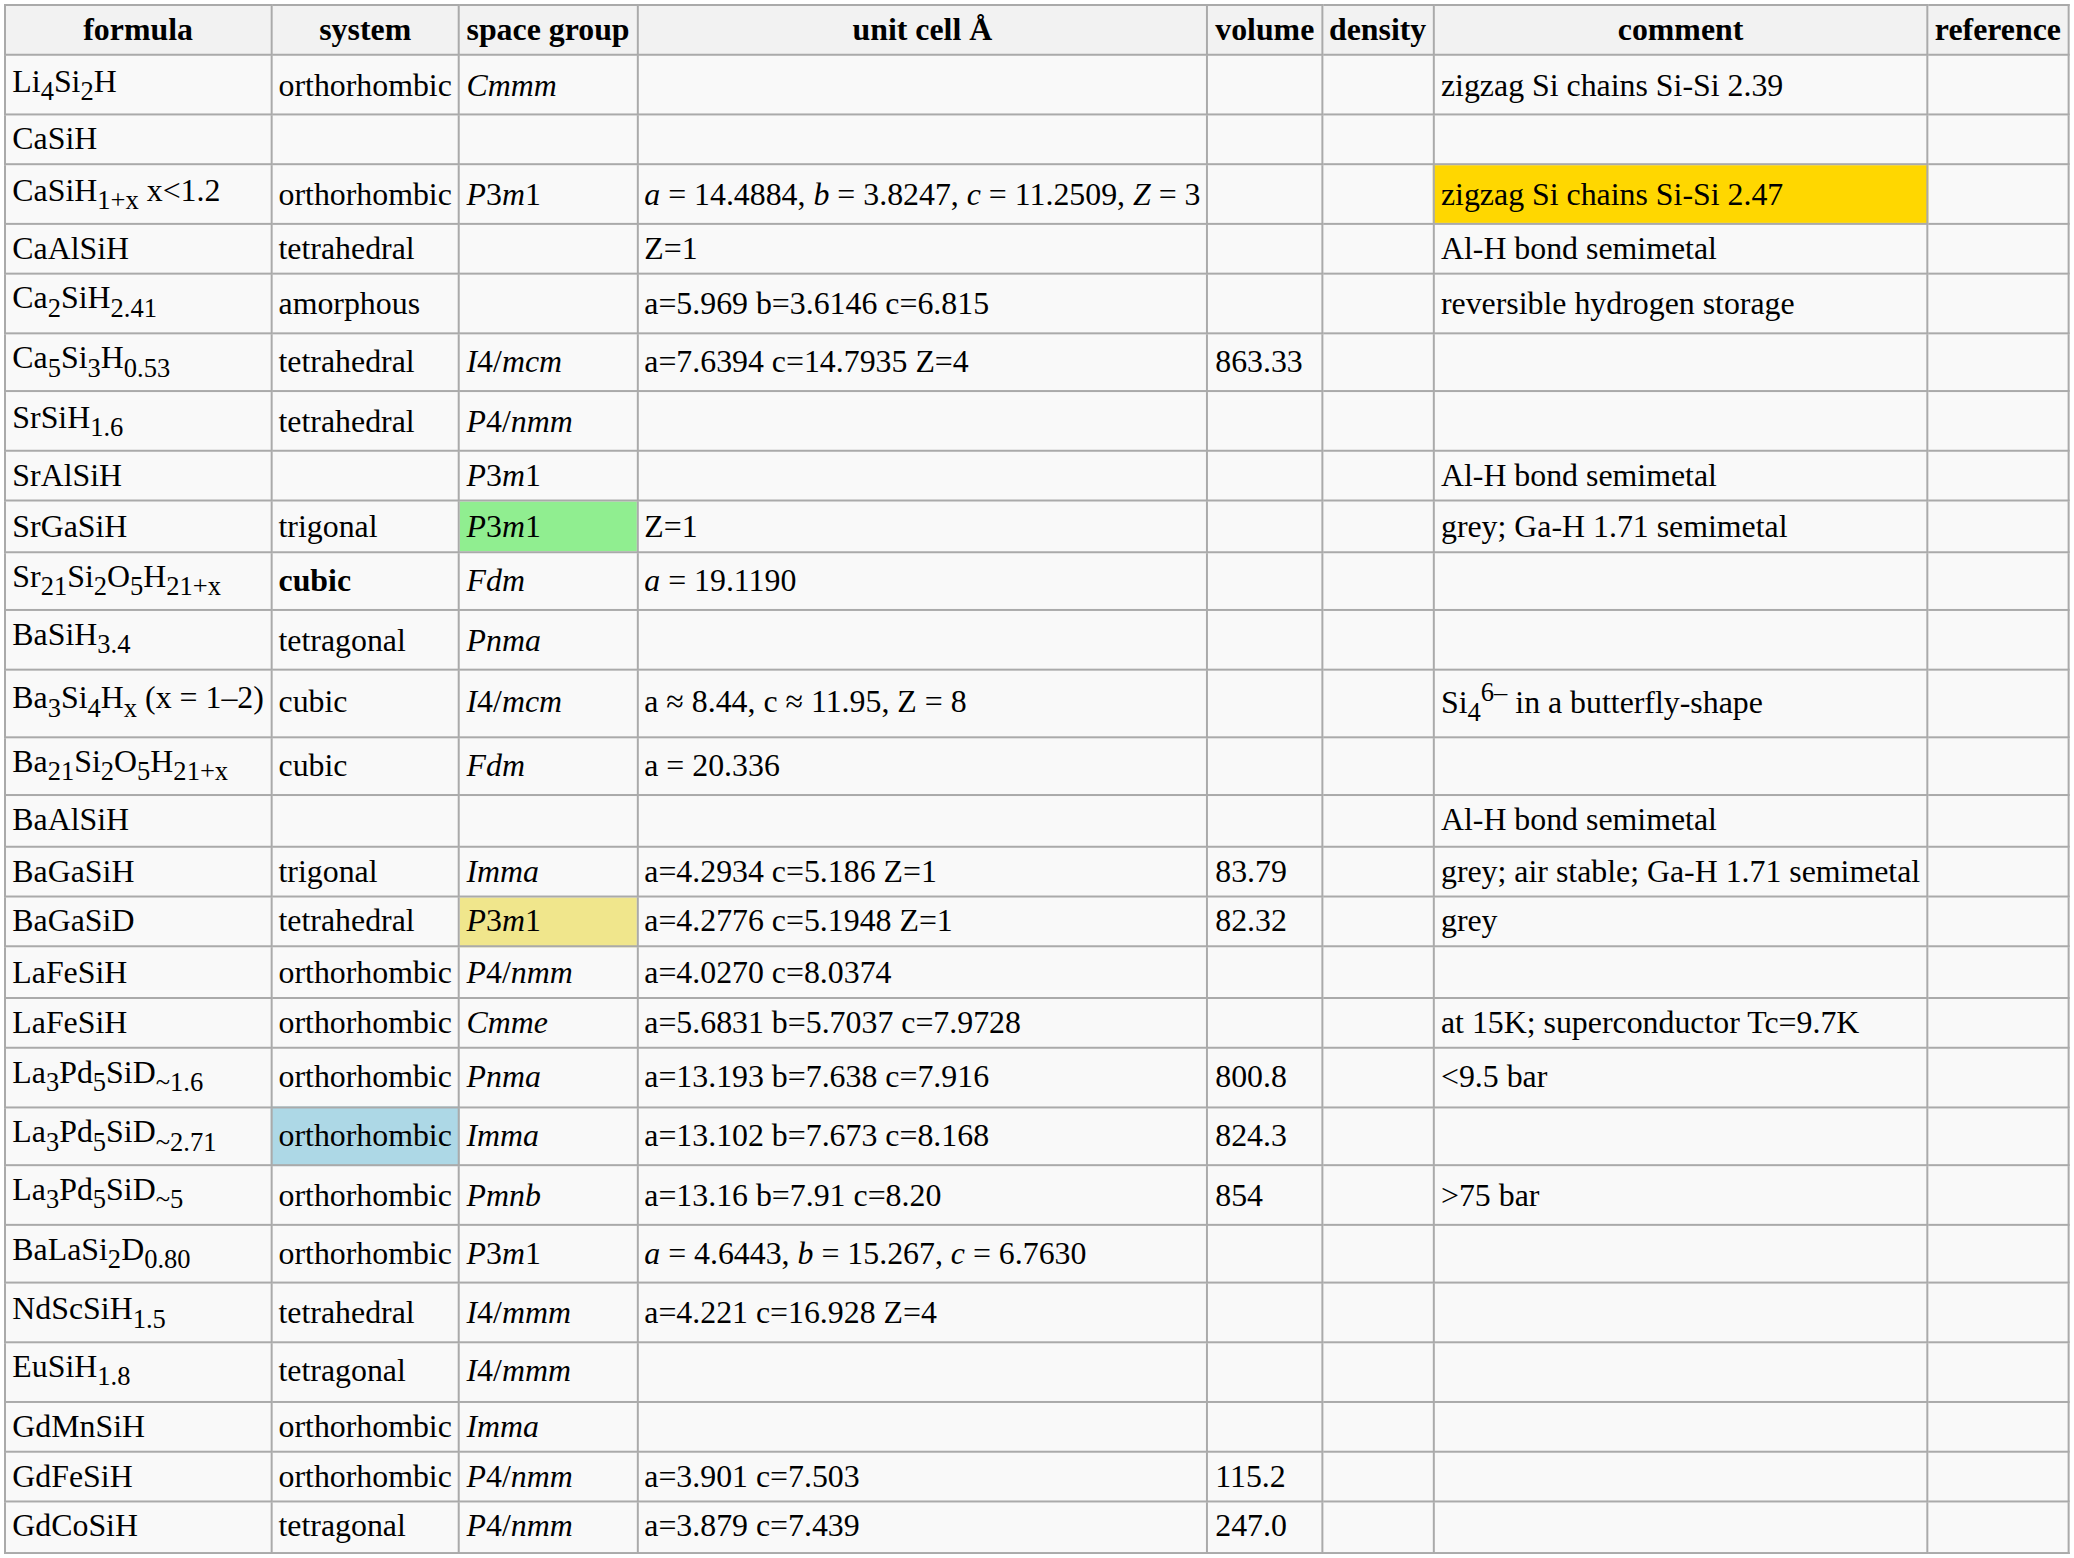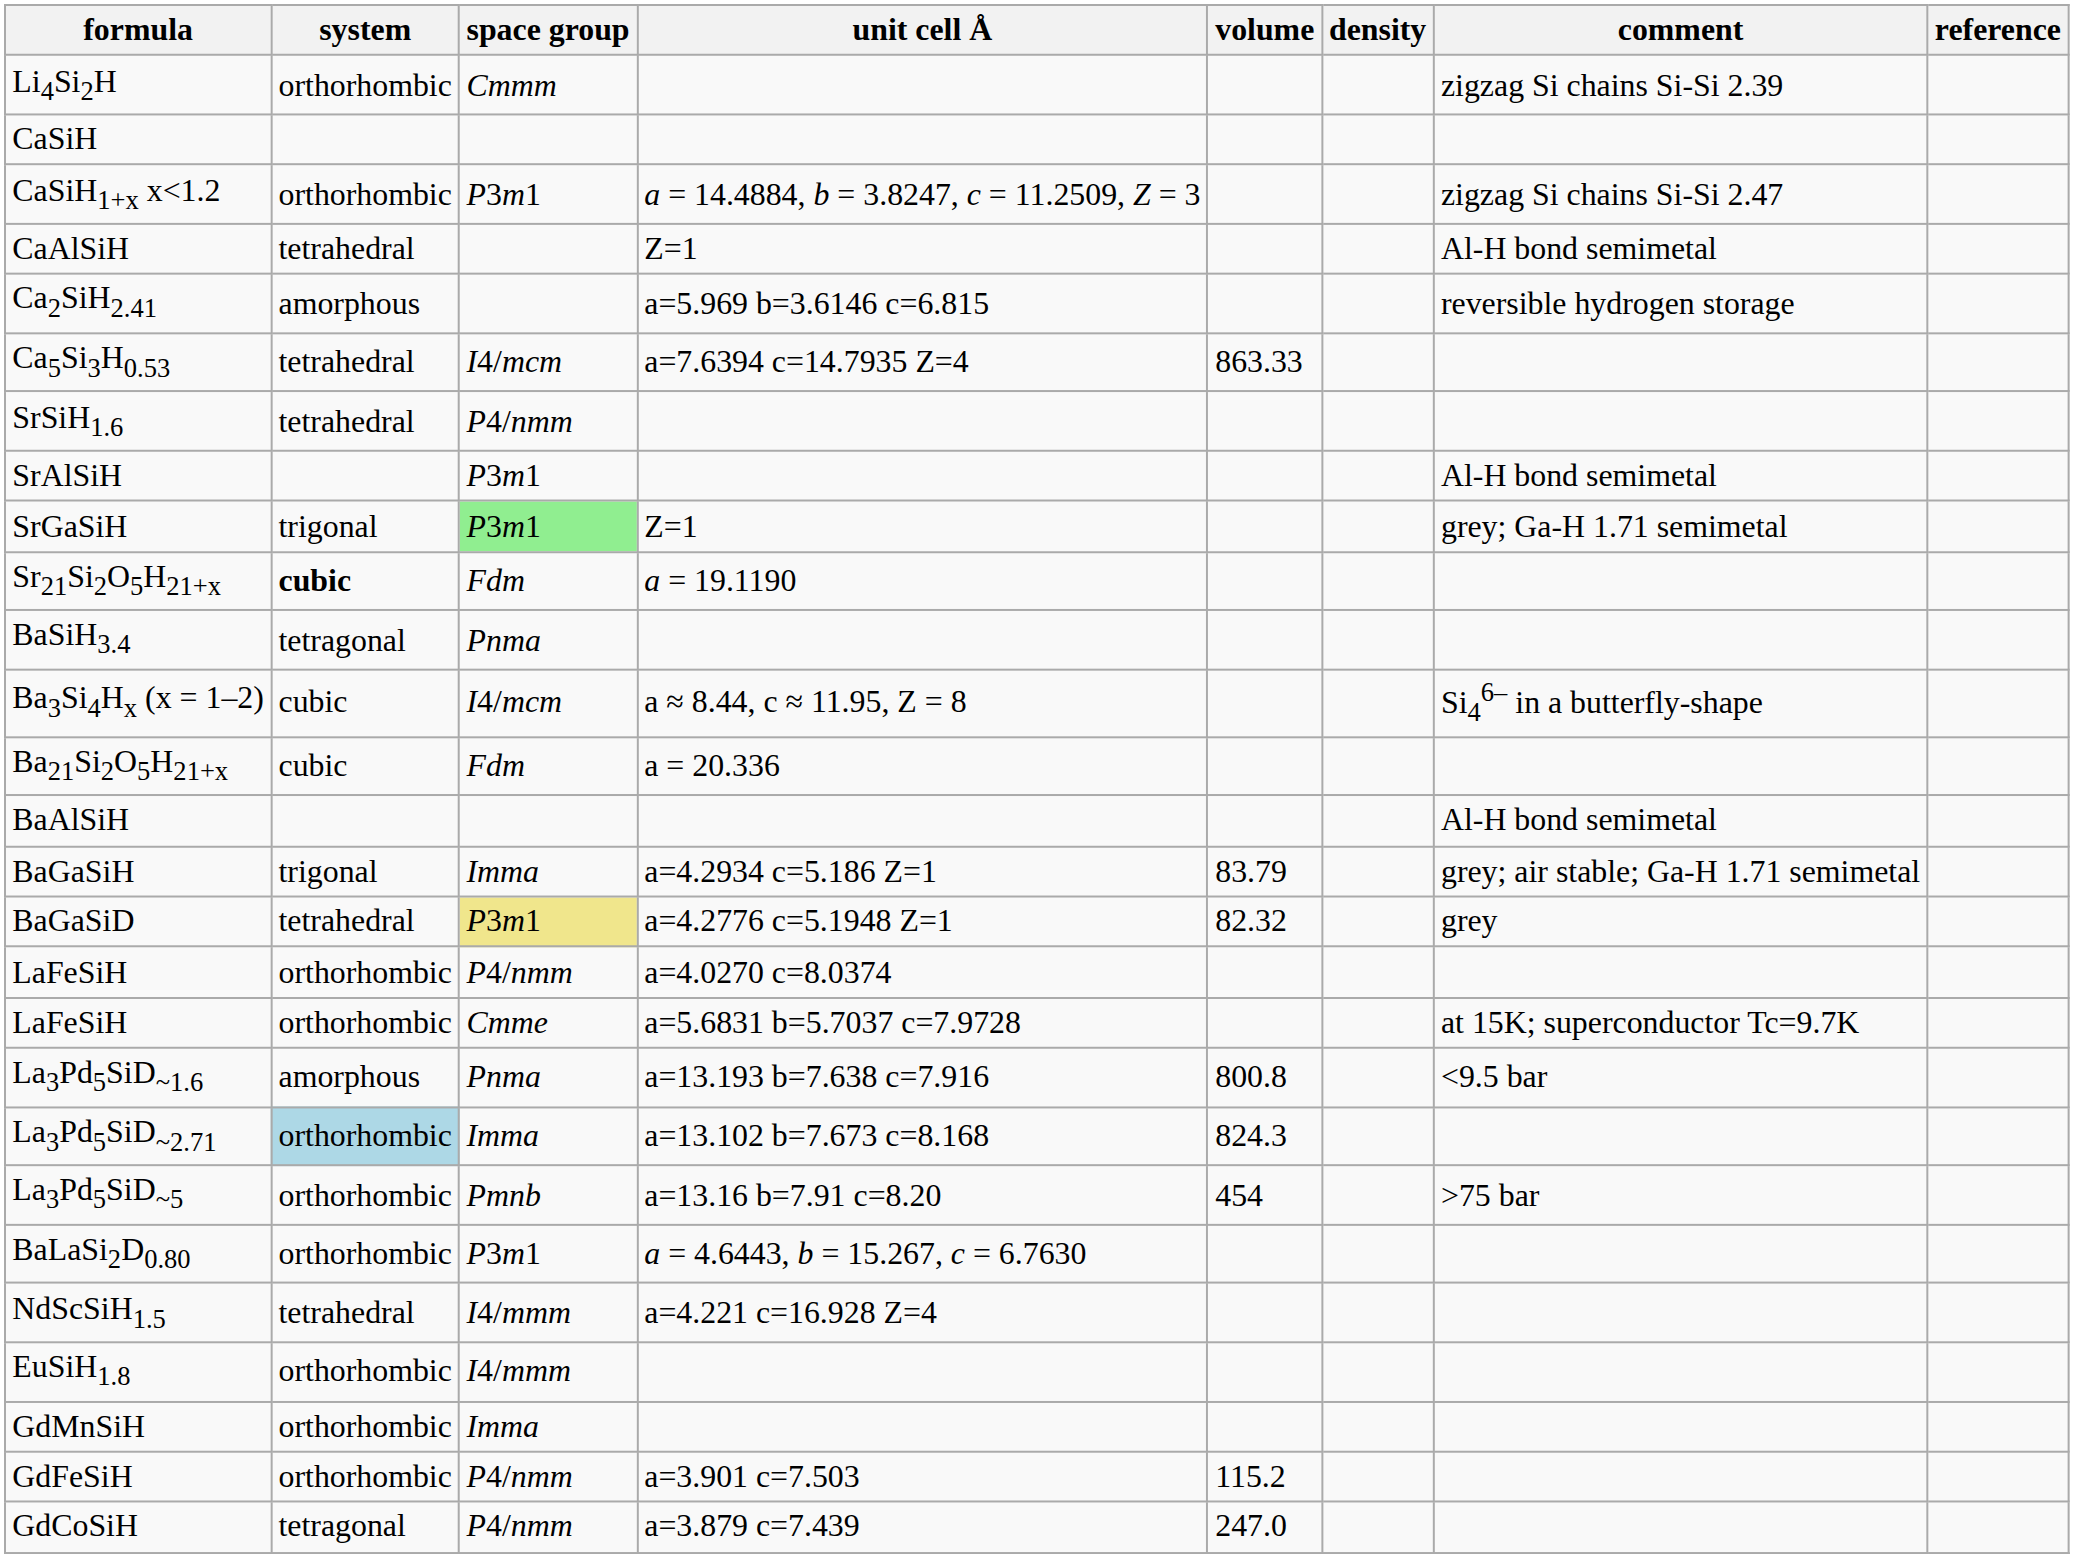 <table class="wikitable">
 <tr>
 <th>formula</th>
 <th>system</th>
 <th>space group</th>
 <th>unit cell Å</th>
 <th>volume</th>
 <th>density</th>
 <th>comment</th>
 <th>reference</th>
 </tr>
 <tr>
 <td>Li<sub>4</sub>Si<sub>2</sub>H</td>
 <td>orthorhombic</td>
 <td><em>Cmmm</em></td>
 <td></td>
 <td></td>
 <td></td>
 <td>zigzag Si chains Si-Si 2.39</td>
 <td></td>
 </tr>
 <tr>
 <td>CaSiH</td>
 <td></td>
 <td></td>
 <td></td>
 <td></td>
 <td></td>
 <td></td>
 <td></td>
 </tr>
 <tr>
 <td>CaSiH<sub>1+x</sub> x<1.2</td>
 <td>orthorhombic</td>
 <td><em>P</em>3<em>m</em>1</td>
 <td><em>a</em> = 14.4884, <em>b</em> = 3.8247, <em>c</em> = 11.2509, <em>Z</em> = 3</td>
 <td></td>
 <td></td>
-<td style="background: gold;">zigzag Si chains Si-Si 2.47</td>
+<td>zigzag Si chains Si-Si 2.47</td>
 <td></td>
 </tr>
 <tr>
 <td>CaAlSiH</td>
 <td>tetrahedral</td>
 <td></td>
 <td>Z=1</td>
 <td></td>
 <td></td>
 <td>Al-H bond semimetal</td>
 <td></td>
 </tr>
 <tr>
 <td>Ca<sub>2</sub>SiH<sub>2.41</sub></td>
 <td>amorphous</td>
 <td></td>
 <td>a=5.969 b=3.6146 c=6.815</td>
 <td></td>
 <td></td>
 <td>reversible hydrogen storage</td>
 <td></td>
 </tr>
 <tr>
 <td>Ca<sub>5</sub>Si<sub>3</sub>H<sub>0.53</sub></td>
 <td>tetrahedral</td>
 <td><em>I</em>4/<em>mcm</em></td>
 <td>a=7.6394 c=14.7935 Z=4</td>
 <td>863.33</td>
 <td></td>
 <td></td>
 <td></td>
 </tr>
 <tr>
 <td>SrSiH<sub>1.6</sub></td>
 <td>tetrahedral</td>
 <td><em>P</em>4/<em>nmm</em></td>
 <td></td>
 <td></td>
 <td></td>
 <td></td>
 <td></td>
 </tr>
 <tr>
 <td>SrAlSiH</td>
 <td></td>
 <td><em>P</em>3<em>m</em>1</td>
 <td></td>
 <td></td>
 <td></td>
 <td>Al-H bond semimetal</td>
 <td></td>
 </tr>
 <tr>
 <td>SrGaSiH</td>
 <td>trigonal</td>
 <td style="background: lightgreen;"><em>P</em>3<em>m</em>1</td>
 <td>Z=1</td>
 <td></td>
 <td></td>
 <td>grey; Ga-H 1.71 semimetal</td>
 <td></td>
 </tr>
 <tr>
 <td>Sr<sub>21</sub>Si<sub>2</sub>O<sub>5</sub>H<sub>21+x</sub></td>
 <td><strong>cubic</strong></td>
 <td><em>Fd</em><em>m</em></td>
 <td><em>a</em> = 19.1190</td>
 <td></td>
 <td></td>
 <td></td>
 <td></td>
 </tr>
 <tr>
 <td>BaSiH<sub>3.4</sub></td>
 <td>tetragonal</td>
 <td><em>Pnma</em></td>
 <td></td>
 <td></td>
 <td></td>
 <td></td>
 <td></td>
 </tr>
 <tr>
 <td>Ba<sub>3</sub>Si<sub>4</sub>H<sub>x</sub> (x = 1–2)</td>
 <td>cubic</td>
 <td><em>I</em>4/<em>mcm</em></td>
 <td>a ≈ 8.44, c ≈ 11.95, Z = 8</td>
 <td></td>
 <td></td>
 <td>Si<sub>4</sub><sup>6–</sup> in a butterfly-shape</td>
 <td></td>
 </tr>
 <tr>
 <td>Ba<sub>21</sub>Si<sub>2</sub>O<sub>5</sub>H<sub>21+x</sub></td>
 <td>cubic</td>
 <td><em>Fd</em><em>m</em></td>
 <td>a = 20.336</td>
 <td></td>
 <td></td>
 <td></td>
 <td></td>
 </tr>
 <tr>
 <td>BaAlSiH</td>
 <td></td>
 <td></td>
 <td></td>
 <td></td>
 <td></td>
 <td>Al-H bond semimetal</td>
 <td></td>
 </tr>
 <tr>
 <td>BaGaSiH</td>
 <td>trigonal</td>
 <td><em>Imma</em></td>
 <td>a=4.2934 c=5.186 Z=1</td>
 <td>83.79</td>
 <td></td>
 <td>grey; air stable; Ga-H 1.71 semimetal</td>
 <td></td>
 </tr>
 <tr>
 <td>BaGaSiD</td>
 <td>tetrahedral</td>
 <td style="background: khaki;"><em>P</em>3<em>m</em>1</td>
 <td>a=4.2776 c=5.1948 Z=1</td>
 <td>82.32</td>
 <td></td>
 <td>grey</td>
 <td></td>
 </tr>
 <tr>
 <td>LaFeSiH</td>
 <td>orthorhombic</td>
 <td><em>P</em>4/<em>nmm</em></td>
 <td>a=4.0270 c=8.0374</td>
 <td></td>
 <td></td>
 <td></td>
 <td></td>
 </tr>
 <tr>
 <td>LaFeSiH</td>
 <td>orthorhombic</td>
 <td><em>Cmme</em></td>
 <td>a=5.6831 b=5.7037 c=7.9728</td>
 <td></td>
 <td></td>
 <td>at 15K; superconductor Tc=9.7K</td>
 <td></td>
 </tr>
 <tr>
 <td>La<sub>3</sub>Pd<sub>5</sub>SiD<sub>~1.6</sub></td>
-<td>orthorhombic</td>
+<td>amorphous</td>
 <td><em>Pnma</em></td>
 <td>a=13.193 b=7.638 c=7.916</td>
 <td>800.8</td>
 <td></td>
 <td><9.5 bar</td>
 <td></td>
 </tr>
 <tr>
 <td>La<sub>3</sub>Pd<sub>5</sub>SiD<sub>~2.71</sub></td>
 <td style="background: lightblue;">orthorhombic</td>
 <td><em>Imma</em></td>
 <td>a=13.102 b=7.673 c=8.168</td>
 <td>824.3</td>
 <td></td>
 <td></td>
 <td></td>
 </tr>
 <tr>
 <td>La<sub>3</sub>Pd<sub>5</sub>SiD<sub>~5</sub></td>
 <td>orthorhombic</td>
 <td><em>Pmnb</em></td>
 <td>a=13.16 b=7.91 c=8.20</td>
-<td>854</td>
+<td>454</td>
 <td></td>
 <td>>75 bar</td>
 <td></td>
 </tr>
 <tr>
 <td>BaLaSi<sub>2</sub>D<sub>0.80</sub></td>
 <td>orthorhombic</td>
 <td><em>P</em>3<em>m</em>1</td>
 <td><em>a</em> = 4.6443, <em>b</em> = 15.267, <em>c</em> = 6.7630</td>
 <td></td>
 <td></td>
 <td></td>
 <td></td>
 </tr>
 <tr>
 <td>NdScSiH<sub>1.5</sub></td>
 <td>tetrahedral</td>
 <td><em>I</em>4/<em>mmm</em></td>
 <td>a=4.221 c=16.928 Z=4</td>
 <td></td>
 <td></td>
 <td></td>
 <td></td>
 </tr>
 <tr>
 <td>EuSiH<sub>1.8</sub></td>
-<td>tetragonal</td>
+<td>orthorhombic</td>
 <td><em>I</em>4/<em>mmm</em></td>
 <td></td>
 <td></td>
 <td></td>
 <td></td>
 <td></td>
 </tr>
 <tr>
 <td>GdMnSiH</td>
 <td>orthorhombic</td>
 <td><em>Imma</em></td>
 <td></td>
 <td></td>
 <td></td>
 <td></td>
 <td></td>
 </tr>
 <tr>
 <td>GdFeSiH</td>
 <td>orthorhombic</td>
 <td><em>P</em>4/<em>nmm</em></td>
 <td>a=3.901 c=7.503</td>
 <td>115.2</td>
 <td></td>
 <td></td>
 <td></td>
 </tr>
 <tr>
 <td>GdCoSiH</td>
 <td>tetragonal</td>
 <td><em>P</em>4/<em>nmm</em></td>
 <td>a=3.879 c=7.439</td>
 <td>247.0</td>
 <td></td>
 <td></td>
 <td></td>
 </tr>
 <tr>
 </tr>
 </table>
